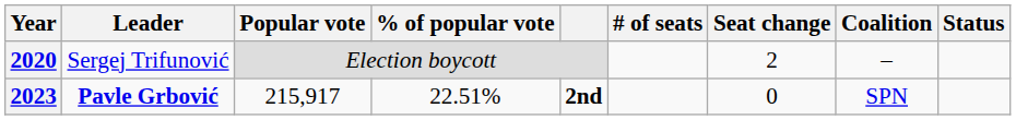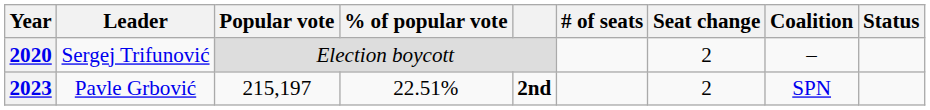 <table class="wikitable" style="text-align:center">
 <tr>
 <th>Year</th>
 <th>Leader</th>
 <th>Popular vote</th>
 <th>% of popular vote</th>
 <th></th>
 <th># of seats</th>
 <th>Seat change</th>
 <th>Coalition</th>
 <th>Status</th>
 </tr>
 <tr>
 <th><a href='#'>2020</a></th>
 <td><a href='#'>Sergej Trifunović</a></td>
 <td colspan="3" style="background:#ddd"><em>Election boycott</em></td>
 <td></td>
 <td> 2</td>
 <td>–</td>
 <td></td>
 </tr>
 <tr>
 <th><a href='#'>2023</a></th>
-<td><strong><a href='#'>Pavle Grbović</a></strong></td>
-<td>215,917</td>
+<td><a href='#'>Pavle Grbović</a></td>
+<td>215,197</td>
 <td>22.51%</td>
 <td><strong> 2nd</strong></td>
 <td></td>
-<td> 0</td>
+<td> 2</td>
 <td><a href='#'>SPN</a></td>
 <td></td>
 </tr>
 </table>
